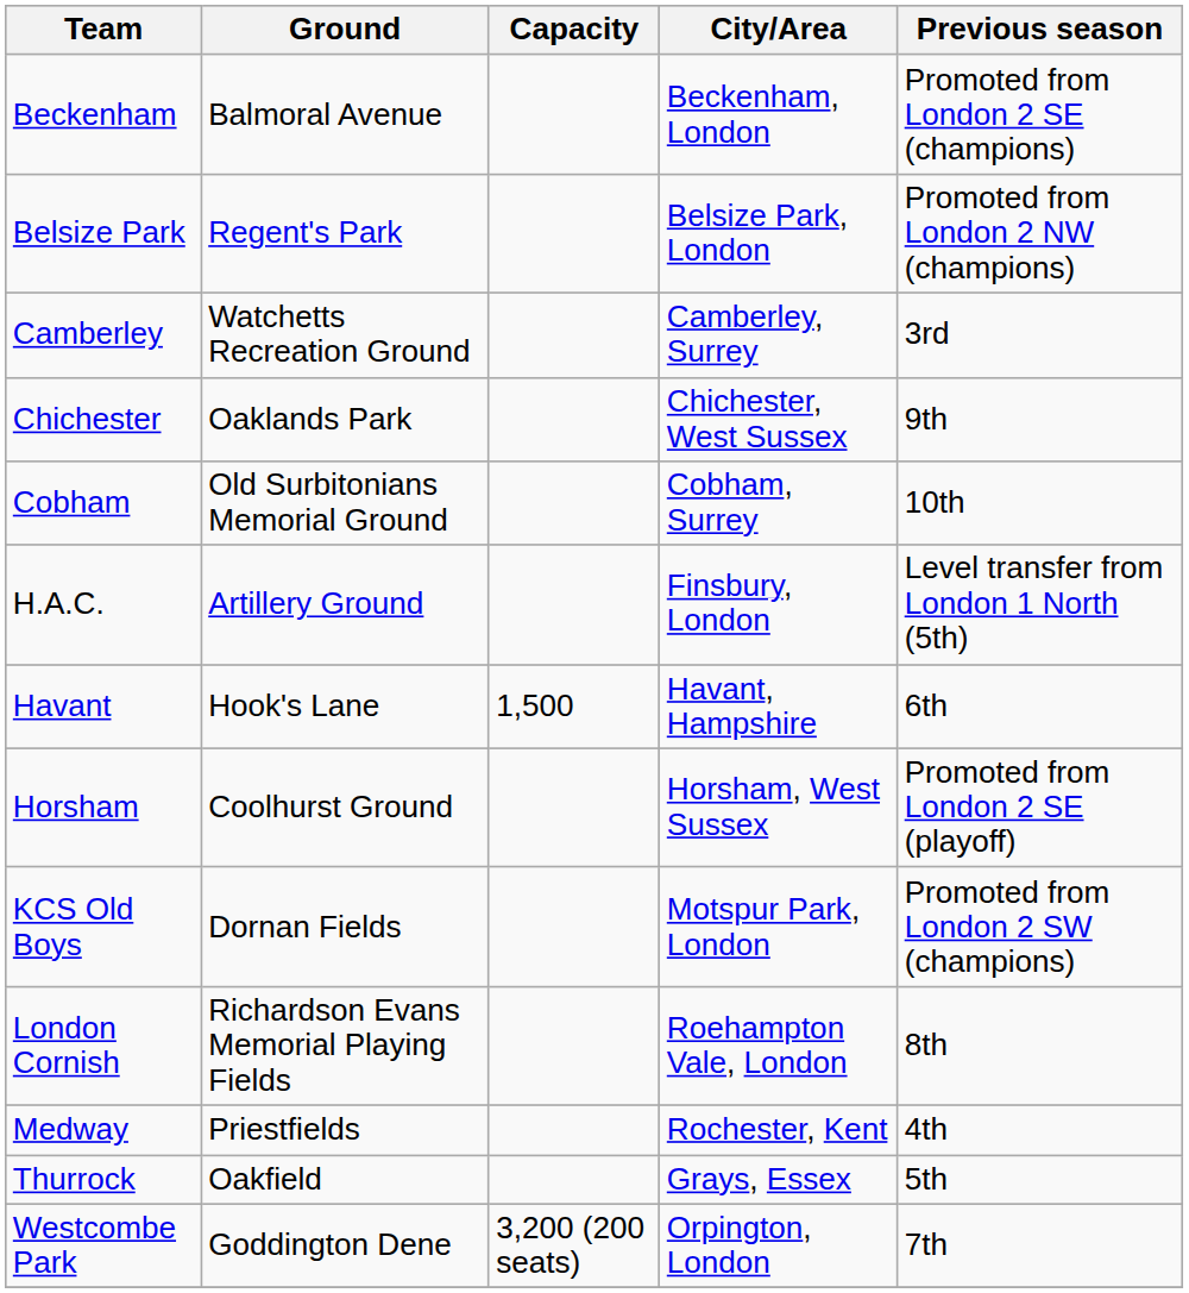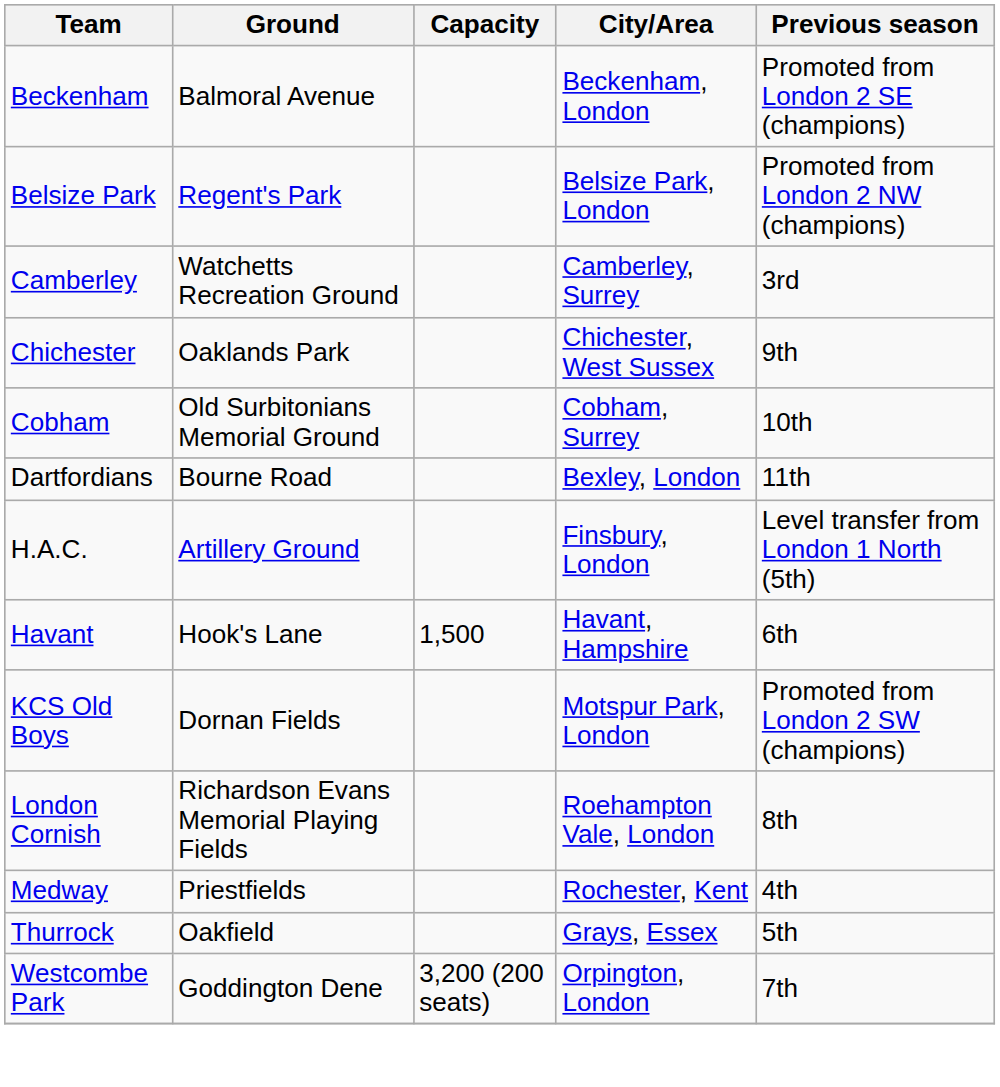 <table class="wikitable sortable">
 <tr>
 <th>Team</th>
 <th>Ground</th>
 <th>Capacity</th>
 <th>City/Area</th>
 <th>Previous season</th>
 </tr>
 <tr>
 <td><a href='#'>Beckenham</a></td>
 <td>Balmoral Avenue</td>
 <td></td>
 <td><a href='#'>Beckenham</a>, <a href='#'>London</a></td>
 <td>Promoted from <a href='#'>London 2 SE</a> (champions)</td>
 </tr>
 <tr>
 <td><a href='#'>Belsize Park</a></td>
 <td><a href='#'>Regent's Park</a></td>
 <td></td>
 <td><a href='#'>Belsize Park</a>, <a href='#'>London</a></td>
 <td>Promoted from <a href='#'>London 2 NW</a> (champions)</td>
 </tr>
 <tr>
 <td><a href='#'>Camberley</a></td>
 <td>Watchetts Recreation Ground</td>
 <td></td>
 <td><a href='#'>Camberley</a>, <a href='#'>Surrey</a></td>
 <td>3rd</td>
 </tr>
 <tr>
 <td><a href='#'>Chichester</a></td>
 <td>Oaklands Park</td>
 <td></td>
 <td><a href='#'>Chichester</a>, <a href='#'>West Sussex</a></td>
 <td>9th</td>
 </tr>
 <tr>
 <td><a href='#'>Cobham</a></td>
 <td>Old Surbitonians Memorial Ground</td>
 <td></td>
 <td><a href='#'>Cobham</a>, <a href='#'>Surrey</a></td>
 <td>10th</td>
 </tr>
 <tr>
+<td>Dartfordians</td>
+<td>Bourne Road</td>
+<td></td>
+<td><a href='#'>Bexley</a>, <a href='#'>London</a></td>
+<td>11th</td>
+</tr>
+<tr>
 <td>H.A.C.</td>
 <td><a href='#'>Artillery Ground</a></td>
 <td></td>
 <td><a href='#'>Finsbury</a>, <a href='#'>London</a></td>
 <td>Level transfer from <a href='#'>London 1 North</a> (5th)</td>
 </tr>
 <tr>
 <td><a href='#'>Havant</a></td>
 <td>Hook's Lane</td>
 <td>1,500</td>
 <td><a href='#'>Havant</a>, <a href='#'>Hampshire</a></td>
 <td>6th</td>
-</tr>
-<tr>
-<td><a href='#'>Horsham</a></td>
-<td>Coolhurst Ground</td>
-<td></td>
-<td><a href='#'>Horsham</a>, <a href='#'>West Sussex</a></td>
-<td>Promoted from <a href='#'>London 2 SE</a> (playoff)</td>
 </tr>
 <tr>
 <td><a href='#'>KCS Old Boys</a></td>
 <td>Dornan Fields</td>
 <td></td>
 <td><a href='#'>Motspur Park</a>, <a href='#'>London</a></td>
 <td>Promoted from <a href='#'>London 2 SW</a> (champions)</td>
 </tr>
 <tr>
 <td><a href='#'>London Cornish</a></td>
 <td>Richardson Evans Memorial Playing Fields</td>
 <td></td>
 <td><a href='#'>Roehampton Vale</a>, <a href='#'>London</a></td>
 <td>8th</td>
 </tr>
 <tr>
 <td><a href='#'>Medway</a></td>
 <td>Priestfields</td>
 <td></td>
 <td><a href='#'>Rochester</a>, <a href='#'>Kent</a></td>
 <td>4th</td>
 </tr>
 <tr>
 <td><a href='#'>Thurrock</a></td>
 <td>Oakfield</td>
 <td></td>
 <td><a href='#'>Grays</a>, <a href='#'>Essex</a></td>
 <td>5th</td>
 </tr>
 <tr>
 <td><a href='#'>Westcombe Park</a></td>
 <td>Goddington Dene</td>
 <td>3,200 (200 seats)</td>
 <td><a href='#'>Orpington</a>, <a href='#'>London</a></td>
 <td>7th</td>
 </tr>
 <tr>
 </tr>
 </table>
